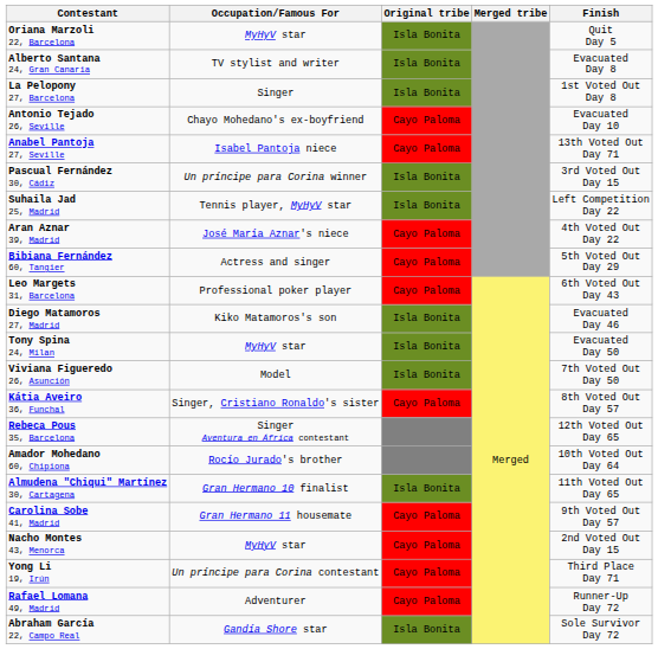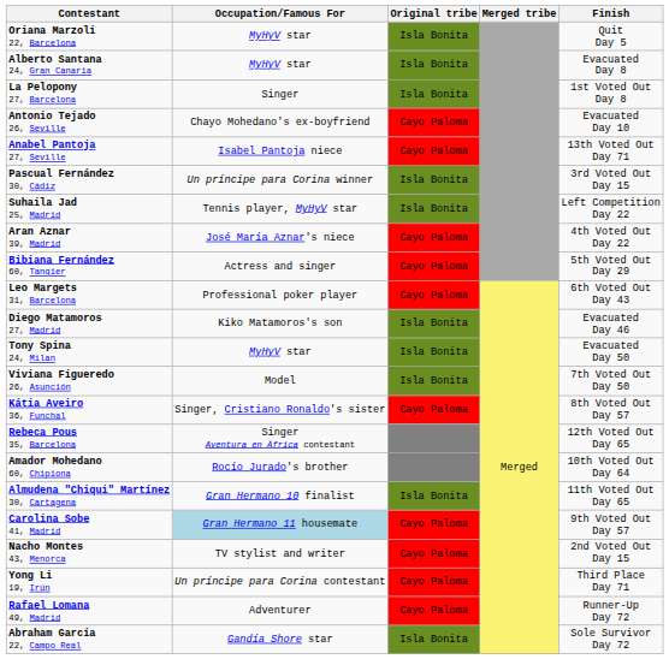 <table class="wikitable" style="margin:auto; text-align:center">
 <tr>
 <th>Contestant</th>
 <th>Occupation/Famous For</th>
 <th>Original tribe</th>
 <th>Merged tribe</th>
 <th>Finish</th>
 </tr>
 <tr>
 <td align="left"><strong>Oriana Marzoli</strong><br><small>22, <a href='#'>Barcelona</a></small></td>
 <td><em><a href='#'>MyHyV</a></em> star</td>
 <td bgcolor="#6B8E23">Isla Bonita</td>
 <td bgcolor="darkgray" rowspan="9"></td>
 <td>Quit<br>Day 5</td>
 </tr>
 <tr>
 <td align="left"><strong>Alberto Santana</strong><br><small>24, <a href='#'>Gran Canaria</a></small></td>
-<td>TV stylist and writer</td>
+<td><em><a href='#'>MyHyV</a></em> star</td>
 <td bgcolor="#6B8E23">Isla Bonita</td>
 <td>Evacuated<br>Day 8</td>
 </tr>
 <tr>
 <td align="left"><strong>La Pelopony</strong><br><small>27, <a href='#'>Barcelona</a></small></td>
 <td>Singer</td>
 <td bgcolor="#6B8E23">Isla Bonita</td>
 <td>1st Voted Out<br>Day 8</td>
 </tr>
 <tr>
 <td align="left"><strong>Antonio Tejado</strong><br><small>26, <a href='#'>Seville</a></small></td>
 <td>Chayo Mohedano's ex-boyfriend</td>
 <td bgcolor="red">Cayo Paloma</td>
 <td>Evacuated<br>Day 10</td>
 </tr>
 <tr>
 <td align="left"><strong><a href='#'>Anabel Pantoja</a></strong><br><small>27, <a href='#'>Seville</a></small></td>
 <td><a href='#'>Isabel Pantoja</a> niece</td>
 <td bgcolor="red">Cayo Paloma</td>
 <td>13th Voted Out<br>Day 71</td>
 </tr>
 <tr>
 <td align="left"><strong>Pascual Fernández</strong><br><small>30, <a href='#'>Cádiz</a></small></td>
 <td><em>Un príncipe para Corina</em> winner</td>
 <td bgcolor="#6B8E23">Isla Bonita</td>
 <td>3rd Voted Out<br>Day 15</td>
 </tr>
 <tr>
 <td align="left"><strong>Suhaila Jad</strong><br><small>25, <a href='#'>Madrid</a></small></td>
 <td>Tennis player, <em><a href='#'>MyHyV</a></em> star</td>
 <td bgcolor="#6B8E23">Isla Bonita</td>
 <td>Left Competition<br>Day 22</td>
 </tr>
 <tr>
 <td align="left"><strong>Aran Aznar</strong><br><small>39, <a href='#'>Madrid</a></small></td>
 <td><a href='#'>José María Aznar</a>'s niece</td>
 <td bgcolor="red">Cayo Paloma</td>
 <td>4th Voted Out<br>Day 22</td>
 </tr>
 <tr>
 <td align="left"><strong><a href='#'>Bibiana Fernández</a></strong><br><small>60, <a href='#'>Tangier</a></small></td>
 <td>Actress and singer</td>
 <td bgcolor="red">Cayo Paloma</td>
 <td>5th Voted Out<br>Day 29</td>
 </tr>
 <tr>
 <td align="left"><strong>Leo Margets</strong><br><small>31, <a href='#'>Barcelona</a></small></td>
 <td>Professional poker player</td>
 <td bgcolor="red">Cayo Paloma</td>
 <td rowspan=13 bgcolor="#FBF373" align="center">Merged</td>
 <td>6th Voted Out<br>Day 43</td>
 </tr>
 <tr>
 <td align="left"><strong>Diego Matamoros</strong><br><small>27, <a href='#'>Madrid</a></small></td>
 <td>Kiko Matamoros's son</td>
 <td bgcolor="#6B8E23">Isla Bonita</td>
 <td>Evacuated<br>Day 46</td>
 </tr>
 <tr>
 <td align="left"><strong>Tony Spina</strong><br><small>24, <a href='#'>Milan</a></small></td>
 <td><em><a href='#'>MyHyV</a></em> star</td>
 <td bgcolor="#6B8E23">Isla Bonita</td>
 <td>Evacuated<br>Day 50</td>
 </tr>
 <tr>
 <td align="left"><strong>Viviana Figueredo</strong><br><small>26, <a href='#'>Asunción</a></small></td>
 <td>Model</td>
 <td bgcolor="#6B8E23">Isla Bonita</td>
 <td>7th Voted Out<br>Day 50</td>
 </tr>
 <tr>
 <td align="left"><strong><a href='#'>Kátia Aveiro</a></strong><br><small>36, <a href='#'>Funchal</a></small></td>
 <td>Singer, <a href='#'>Cristiano Ronaldo</a>'s sister</td>
 <td bgcolor="red">Cayo Paloma</td>
 <td>8th Voted Out<br>Day 57</td>
 </tr>
 <tr>
 <td align="left"><strong><a href='#'>Rebeca Pous</a></strong><br><small>35, <a href='#'>Barcelona</a></small></td>
 <td>Singer<br><small><em><a href='#'>Aventura en África</a></em> contestant</small></td>
 <td bgcolor="grey"></td>
 <td>12th Voted Out<br>Day 65</td>
 </tr>
 <tr>
 <td align="left"><strong>Amador Mohedano</strong><br><small>60, <a href='#'>Chipiona</a></small></td>
 <td><a href='#'>Rocío Jurado</a>'s brother</td>
 <td bgcolor="grey"></td>
 <td>10th Voted Out<br>Day 64</td>
 </tr>
 <tr>
 <td align="left"><strong><a href='#'>Almudena "Chiqui" Martínez</a></strong><br><small>30, <a href='#'>Cartagena</a></small></td>
 <td><em><a href='#'>Gran Hermano 10</a></em> finalist</td>
 <td bgcolor="#6B8E23">Isla Bonita</td>
 <td>11th Voted Out<br>Day 65</td>
 </tr>
 <tr>
 <td align="left"><strong><a href='#'>Carolina Sobe</a></strong><br><small>41, <a href='#'>Madrid</a></small></td>
-<td><em><a href='#'>Gran Hermano 11</a></em> housemate</td>
+<td style="background: lightblue;"><em><a href='#'>Gran Hermano 11</a></em> housemate</td>
 <td bgcolor="red">Cayo Paloma</td>
 <td>9th Voted Out<br>Day 57</td>
 </tr>
 <tr>
 <td align="left"><strong>Nacho Montes</strong><br><small>43, <a href='#'>Menorca</a></small></td>
-<td><em><a href='#'>MyHyV</a></em> star</td>
+<td>TV stylist and writer</td>
 <td bgcolor="red">Cayo Paloma</td>
 <td>2nd Voted Out<br>Day 15</td>
 </tr>
 <tr>
 <td align="left"><strong>Yong Li</strong><br><small>19, <a href='#'>Irún</a></small></td>
 <td><em>Un príncipe para Corina</em> contestant</td>
 <td bgcolor="red">Cayo Paloma</td>
 <td>Third Place<br>Day 71</td>
 </tr>
 <tr>
 <td align="left"><strong><a href='#'>Rafael Lomana</a></strong><br><small>49, <a href='#'>Madrid</a></small></td>
 <td>Adventurer</td>
 <td bgcolor="red">Cayo Paloma</td>
 <td>Runner-Up<br>Day 72</td>
 </tr>
 <tr>
 <td align="left"><strong>Abraham García</strong><br><small>22, <a href='#'>Campo Real</a></small></td>
 <td><em><a href='#'>Gandía Shore</a></em> star</td>
 <td bgcolor="#6B8E23">Isla Bonita</td>
 <td>Sole Survivor<br>Day 72</td>
 </tr>
 </table>
